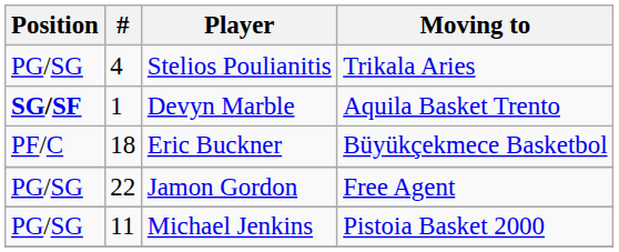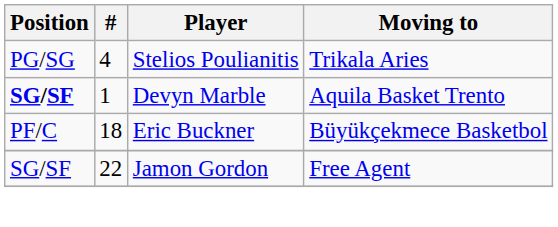 <table class="wikitable sortable" style="text-align: left;">
 <tr>
 <th>Position</th>
 <th>#</th>
 <th>Player</th>
 <th>Moving to</th>
 </tr>
 <tr>
 <td><a href='#'>PG</a>/<a href='#'>SG</a></td>
 <td>4</td>
 <td> <a href='#'>Stelios Poulianitis</a></td>
 <td> <a href='#'>Trikala Aries</a></td>
 </tr>
 <tr>
 <td><strong><a href='#'>SG</a>/<a href='#'>SF</a></strong></td>
 <td>1</td>
 <td> <a href='#'>Devyn Marble</a></td>
 <td> <a href='#'>Aquila Basket Trento</a></td>
 </tr>
 <tr>
 <td><a href='#'>PF</a>/<a href='#'>C</a></td>
 <td>18</td>
 <td> <a href='#'>Eric Buckner</a></td>
 <td> <a href='#'>Büyükçekmece Basketbol</a></td>
 </tr>
 <tr>
 </tr>
 <tr>
-<td><a href='#'>PG</a>/<a href='#'>SG</a></td>
+<td><a href='#'>SG</a>/<a href='#'>SF</a></td>
 <td>22</td>
 <td> <a href='#'>Jamon Gordon</a></td>
 <td><a href='#'>Free Agent</a></td>
 </tr>
 <tr>
 </tr>
 <tr>
-<td><a href='#'>PG</a>/<a href='#'>SG</a></td>
-<td>11</td>
-<td> <a href='#'>Michael Jenkins</a></td>
-<td> <a href='#'>Pistoia Basket 2000</a></td>
-</tr>
-<tr>
 </tr>
 </table>
